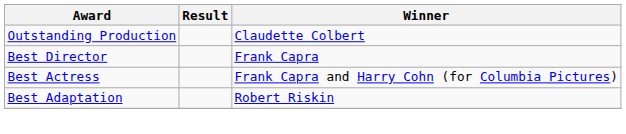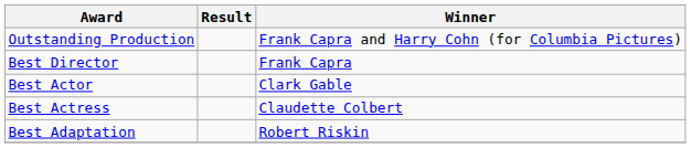 <table class="wikitable">
 <tr>
 <th>Award</th>
 <th>Result</th>
 <th>Winner</th>
 </tr>
 <tr>
 <td><a href='#'>Outstanding Production</a></td>
 <td></td>
-<td><a href='#'>Claudette Colbert</a></td>
+<td><a href='#'>Frank Capra</a> and <a href='#'>Harry Cohn</a> (for <a href='#'>Columbia Pictures</a>)</td>
 </tr>
 <tr>
 <td><a href='#'>Best Director</a></td>
 <td></td>
 <td><a href='#'>Frank Capra</a></td>
 </tr>
 <tr>
+<td><a href='#'>Best Actor</a></td>
+<td></td>
+<td><a href='#'>Clark Gable</a></td>
+</tr>
+<tr>
 <td><a href='#'>Best Actress</a></td>
 <td></td>
-<td><a href='#'>Frank Capra</a> and <a href='#'>Harry Cohn</a> (for <a href='#'>Columbia Pictures</a>)</td>
+<td><a href='#'>Claudette Colbert</a></td>
 </tr>
 <tr>
 <td><a href='#'>Best Adaptation</a></td>
 <td></td>
 <td><a href='#'>Robert Riskin</a></td>
 </tr>
 <tr>
 </tr>
 </table>
